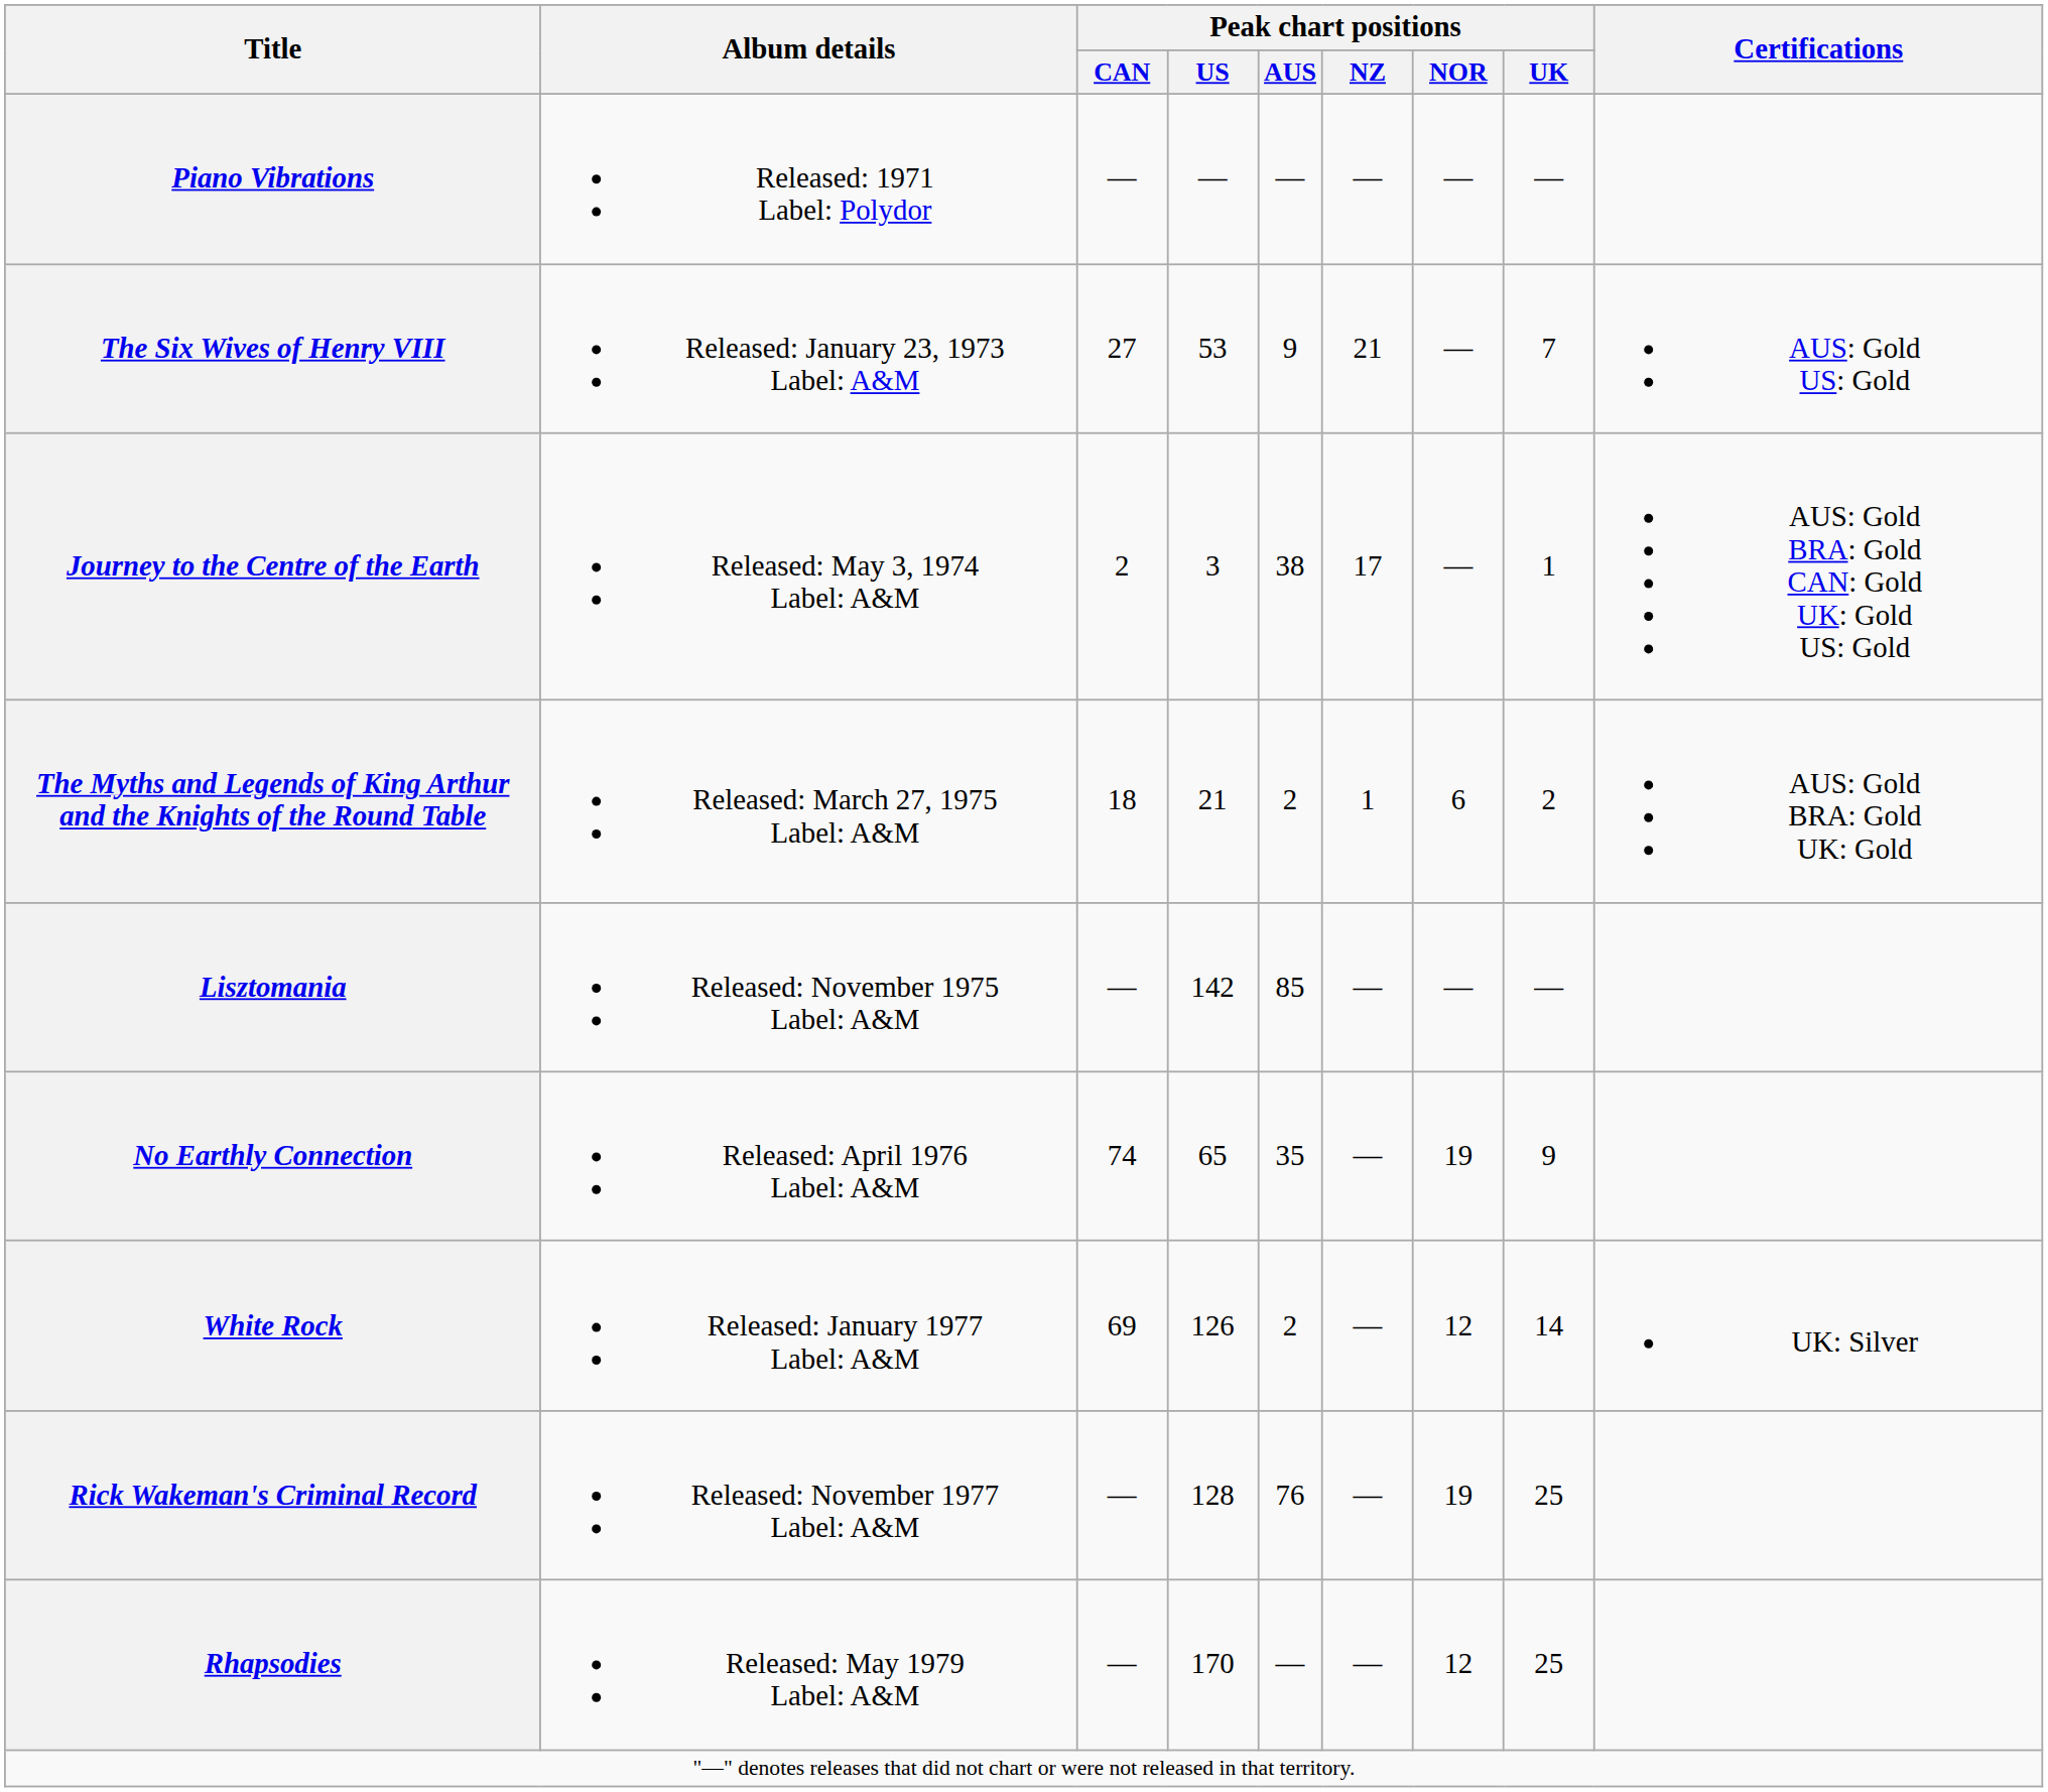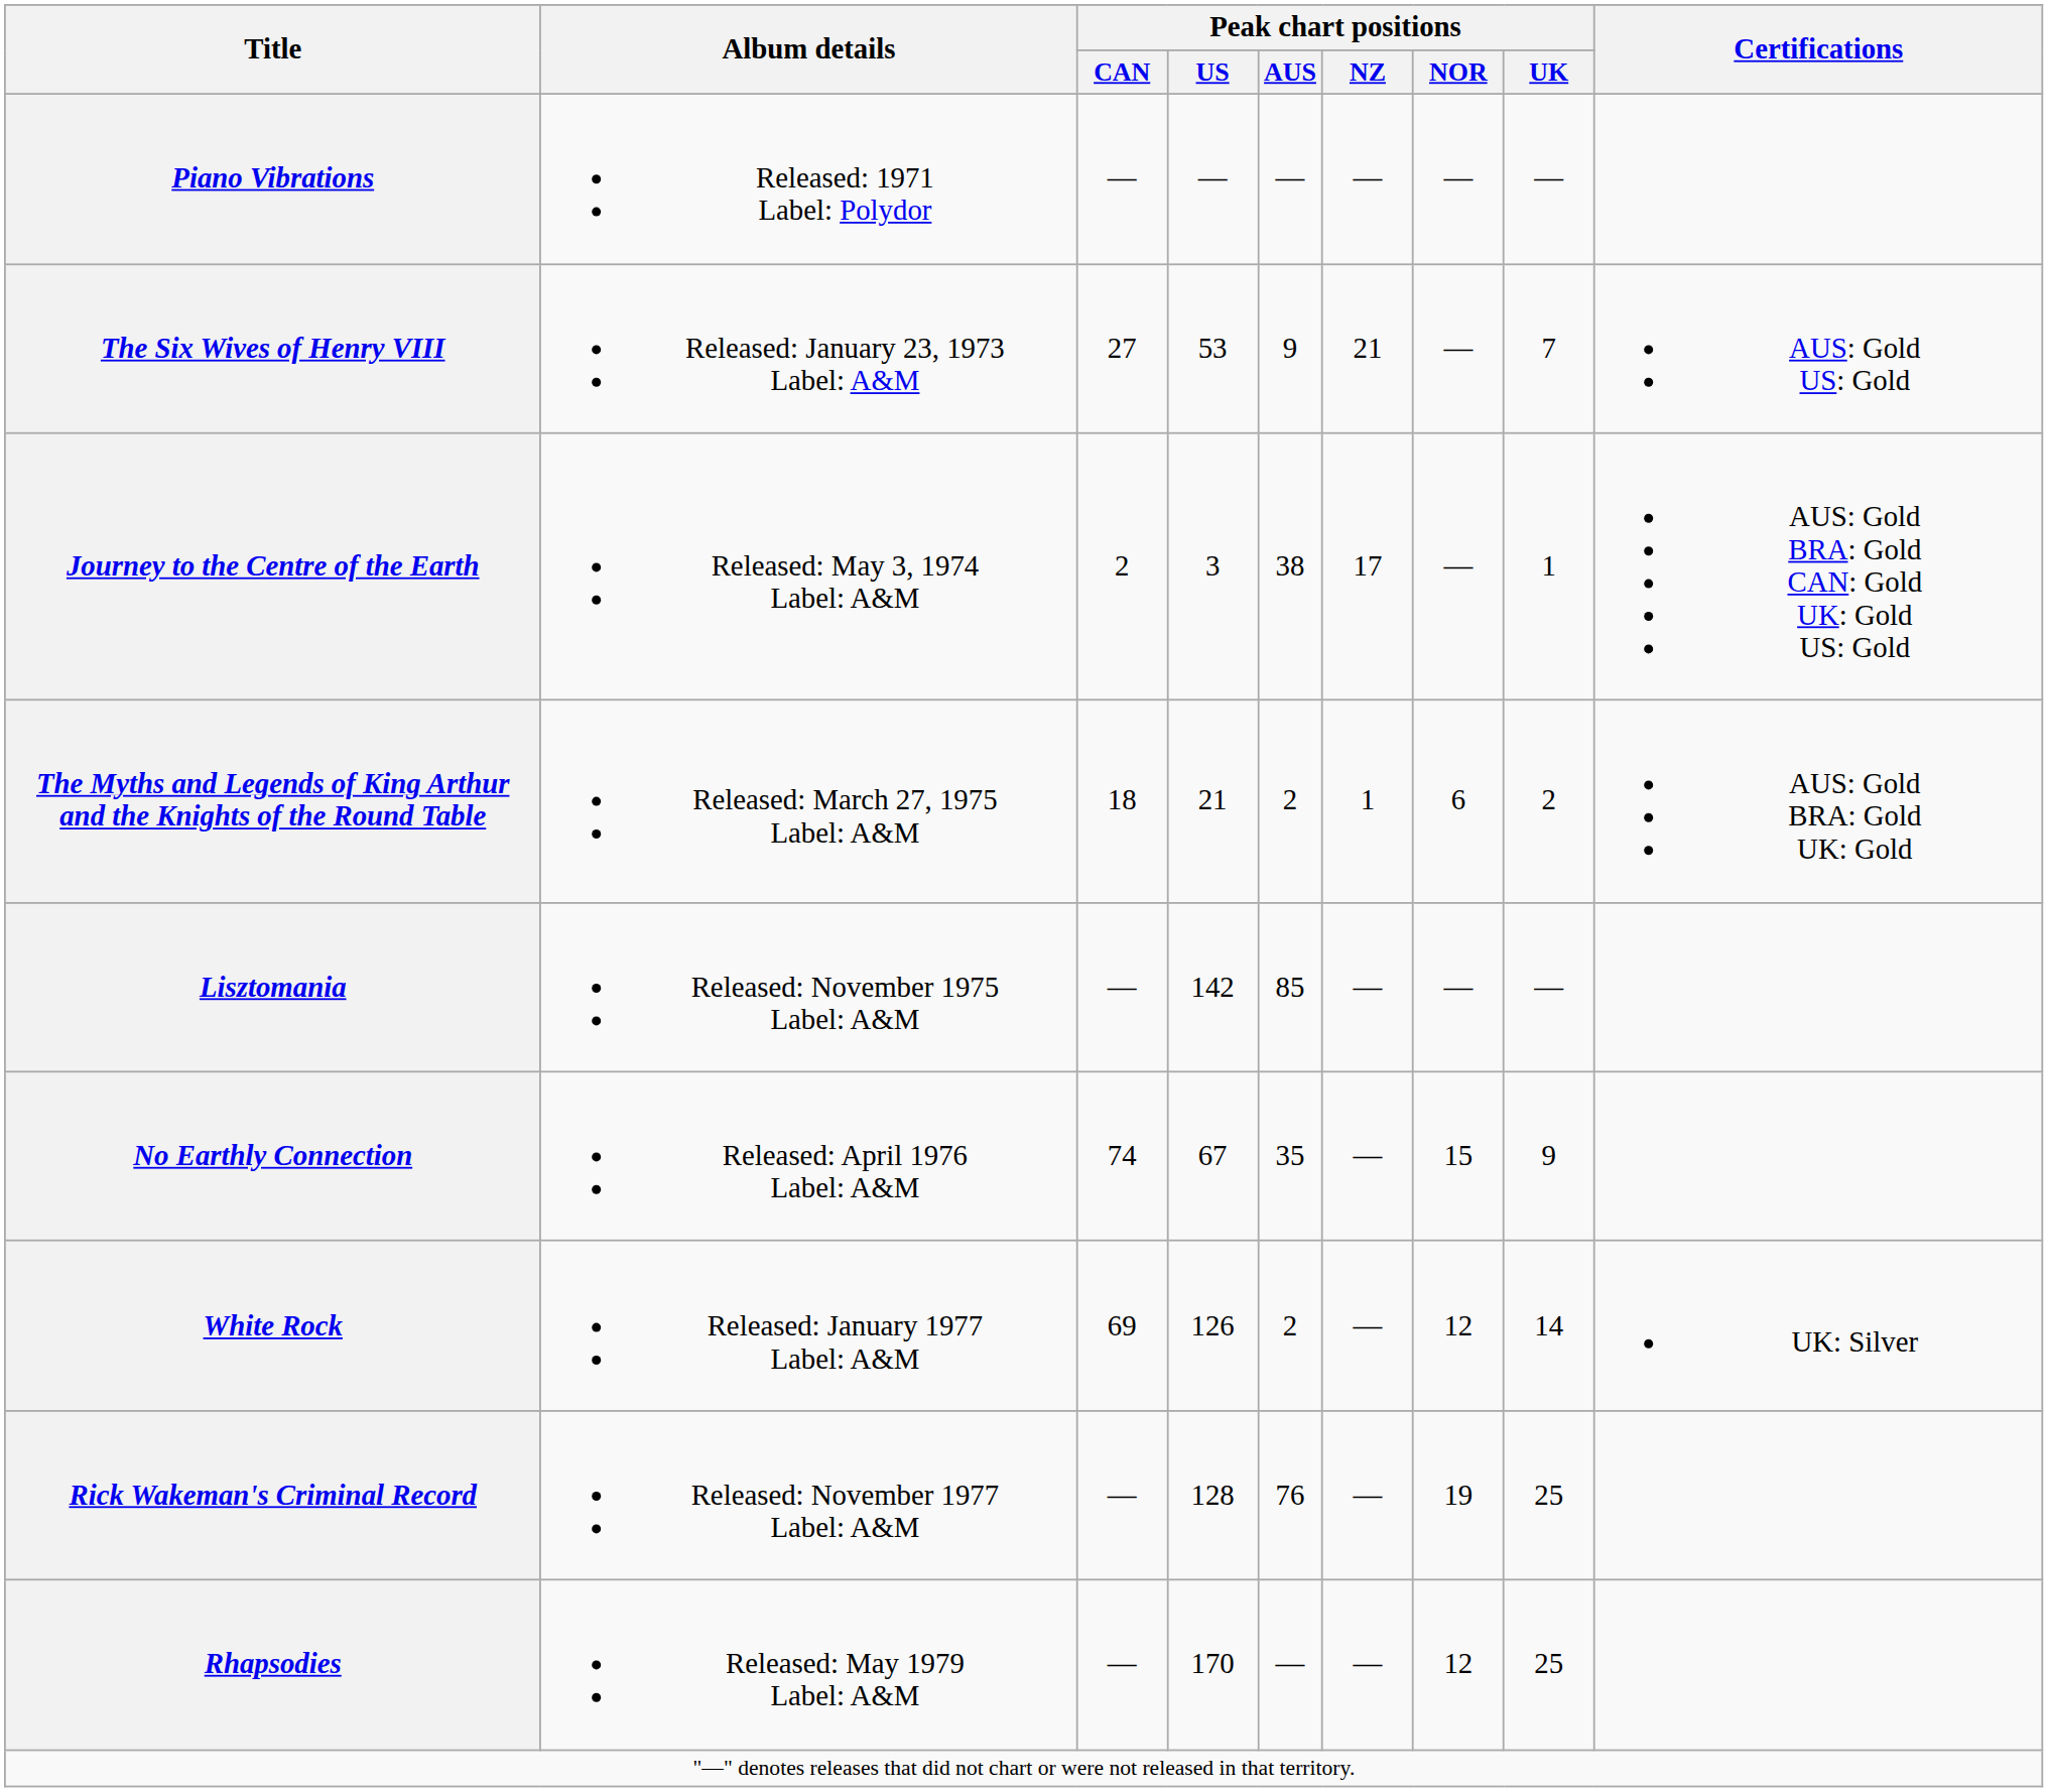 <table class="wikitable plainrowheaders" style="text-align:center;">
 <tr>
 <th scope="col" rowspan="2" style="width:18em;">Title</th>
 <th scope="col" rowspan="2" style="width:18em;">Album details</th>
 <th scope="col" colspan="6">Peak chart positions</th>
 <th rowspan="2" style="width:15em;"><a href='#'>Certifications</a></th>
 </tr>
 <tr>
 <th scope="col" style="width:3em;font-size:90%;"><a href='#'>CAN</a><br></th>
 <th scope="col" style="width:3em;font-size:90%;"><a href='#'>US</a><br></th>
 <th style="width:1em;font-size:90%"><a href='#'>AUS</a><br></th>
 <th scope="col" style="width:3em;font-size:90%;"><a href='#'>NZ</a><br></th>
 <th scope="col" style="width:3em;font-size:90%;"><a href='#'>NOR</a><br></th>
 <th scope="col" style="width:3em;font-size:90%;"><a href='#'>UK</a><br></th>
 </tr>
 <tr>
 <th scope="row"><em><a href='#'>Piano Vibrations</a></em></th>
 <td><br><ul><li>Released: 1971</li><li>Label: <a href='#'>Polydor</a></li></ul></td>
 <td>—</td>
 <td>—</td>
 <td>—</td>
 <td>—</td>
 <td>—</td>
 <td>—</td>
 <td></td>
 </tr>
 <tr>
 <th scope="row"><em><a href='#'>The Six Wives of Henry VIII</a></em></th>
 <td><br><ul><li>Released: January 23, 1973</li><li>Label: <a href='#'>A&M</a></li></ul></td>
 <td>27</td>
 <td>53</td>
 <td>9</td>
 <td>21</td>
 <td>—</td>
 <td>7</td>
 <td><br><ul><li><a href='#'>AUS</a>: Gold</li><li><a href='#'>US</a>: Gold</li></ul></td>
 </tr>
 <tr>
 <th scope="row"><em><a href='#'>Journey to the Centre of the Earth</a></em></th>
 <td><br><ul><li>Released: May 3, 1974</li><li>Label: A&M</li></ul></td>
 <td>2</td>
 <td>3</td>
 <td>38</td>
 <td>17</td>
 <td>—</td>
 <td>1</td>
 <td><br><ul><li>AUS: Gold</li><li><a href='#'>BRA</a>: Gold</li><li><a href='#'>CAN</a>: Gold</li><li><a href='#'>UK</a>: Gold</li><li>US: Gold</li></ul></td>
 </tr>
 <tr>
 <th scope="row"><em><a href='#'>The Myths and Legends of King Arthur and the Knights of the Round Table</a></em></th>
 <td><br><ul><li>Released: March 27, 1975</li><li>Label: A&M</li></ul></td>
 <td>18</td>
 <td>21</td>
 <td>2</td>
 <td>1</td>
 <td>6</td>
 <td>2</td>
 <td><br><ul><li>AUS: Gold</li><li>BRA: Gold</li><li>UK: Gold</li></ul></td>
 </tr>
 <tr>
 <th scope="row"><em><a href='#'>Lisztomania</a></em></th>
 <td><br><ul><li>Released: November 1975</li><li>Label: A&M</li></ul></td>
 <td>—</td>
 <td>142</td>
 <td>85</td>
 <td>—</td>
 <td>—</td>
 <td>—</td>
 <td></td>
 </tr>
 <tr>
 <th scope="row"><em><a href='#'>No Earthly Connection</a></em></th>
 <td><br><ul><li>Released: April 1976</li><li>Label: A&M</li></ul></td>
 <td>74</td>
-<td>65</td>
+<td>67</td>
 <td>35</td>
 <td>—</td>
-<td>19</td>
+<td>15</td>
 <td>9</td>
 <td></td>
 </tr>
 <tr>
 <th scope="row"><em><a href='#'>White Rock</a></em></th>
 <td><br><ul><li>Released: January 1977</li><li>Label: A&M</li></ul></td>
 <td>69</td>
 <td>126</td>
 <td>2</td>
 <td>—</td>
 <td>12</td>
 <td>14</td>
 <td><br><ul><li>UK: Silver</li></ul></td>
 </tr>
 <tr>
 <th scope="row"><em><a href='#'>Rick Wakeman's Criminal Record</a></em></th>
 <td><br><ul><li>Released: November 1977</li><li>Label: A&M</li></ul></td>
 <td>—</td>
 <td>128</td>
 <td>76</td>
 <td>—</td>
 <td>19</td>
 <td>25</td>
 <td></td>
 </tr>
 <tr>
 <th scope="row"><em><a href='#'>Rhapsodies</a></em></th>
 <td><br><ul><li>Released: May 1979</li><li>Label: A&M</li></ul></td>
 <td>—</td>
 <td>170</td>
 <td>—</td>
 <td>—</td>
 <td>12</td>
 <td>25</td>
 <td></td>
 </tr>
 <tr>
 <td colspan="16" style="text-align:center; font-size:9pt;">"—" denotes releases that did not chart or were not released in that territory.</td>
 </tr>
 </table>
